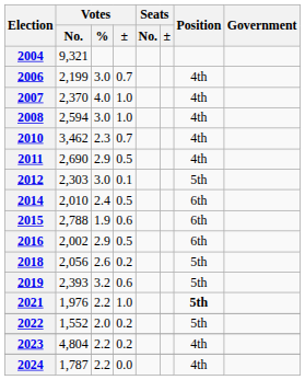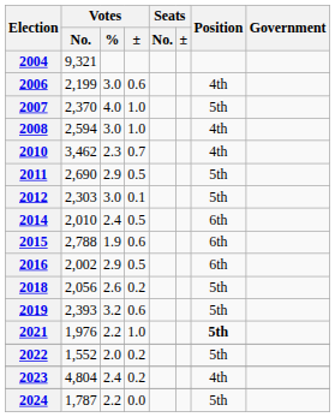 <table class="wikitable" style=text-align:center>
 <tr>
 <th rowspan=2>Election</th>
 <th colspan=3>Votes</th>
 <th colspan=2>Seats</th>
 <th rowspan=2>Position</th>
 <th rowspan=2>Government</th>
 </tr>
 <tr>
 <th>No.</th>
 <th>%</th>
 <th>±</th>
 <th>No.</th>
 <th>±</th>
 </tr>
 <tr>
 <th><a href='#'>2004</a></th>
 <td>9,321</td>
 <td></td>
 <td></td>
 <td></td>
 <td></td>
 <td></td>
 <td></td>
 </tr>
 <tr>
 <th><a href='#'>2006</a></th>
 <td>2,199</td>
 <td>3.0</td>
-<td> 0.7</td>
+<td> 0.6</td>
 <td></td>
 <td></td>
 <td> 4th</td>
 <td></td>
 </tr>
 <tr>
 <th><a href='#'>2007</a></th>
 <td>2,370</td>
 <td>4.0</td>
 <td> 1.0</td>
 <td></td>
 <td></td>
-<td> 4th</td>
+<td> 5th</td>
 <td></td>
 </tr>
 <tr>
 <th><a href='#'>2008</a></th>
 <td>2,594</td>
 <td>3.0</td>
 <td> 1.0</td>
 <td></td>
 <td></td>
 <td> 4th</td>
 <td></td>
 </tr>
 <tr>
 <th><a href='#'>2010</a></th>
 <td>3,462</td>
 <td>2.3</td>
 <td> 0.7</td>
 <td></td>
 <td></td>
 <td> 4th</td>
 <td></td>
 </tr>
 <tr>
 <th><a href='#'>2011</a></th>
 <td>2,690</td>
 <td>2.9</td>
 <td> 0.5</td>
 <td></td>
 <td></td>
-<td> 4th</td>
+<td> 5th</td>
 <td></td>
 </tr>
 <tr>
 <th><a href='#'>2012</a></th>
 <td>2,303</td>
 <td>3.0</td>
 <td> 0.1</td>
 <td></td>
 <td></td>
 <td> 5th</td>
 <td></td>
 </tr>
 <tr>
 <th><a href='#'>2014</a></th>
 <td>2,010</td>
 <td>2.4</td>
 <td> 0.5</td>
 <td></td>
 <td></td>
 <td> 6th</td>
 <td></td>
 </tr>
 <tr>
 <th><a href='#'>2015</a></th>
 <td>2,788</td>
 <td>1.9</td>
 <td> 0.6</td>
 <td></td>
 <td></td>
 <td> 6th</td>
 <td></td>
 </tr>
 <tr>
 <th><a href='#'>2016</a></th>
 <td>2,002</td>
 <td>2.9</td>
 <td> 0.5</td>
 <td></td>
 <td></td>
 <td> 6th</td>
 <td></td>
 </tr>
 <tr>
 <th><a href='#'>2018</a></th>
 <td>2,056</td>
 <td>2.6</td>
 <td> 0.2</td>
 <td></td>
 <td></td>
 <td> 5th</td>
 <td></td>
 </tr>
 <tr>
 <th><a href='#'>2019</a></th>
 <td>2,393</td>
 <td>3.2</td>
 <td> 0.6</td>
 <td></td>
 <td></td>
 <td> 5th</td>
 <td></td>
 </tr>
 <tr>
 <th><a href='#'>2021</a></th>
 <td>1,976</td>
 <td>2.2</td>
 <td> 1.0</td>
 <td></td>
 <td></td>
 <td><strong> 5th</strong></td>
 <td></td>
 </tr>
 <tr>
 </tr>
 <tr>
 <th><a href='#'>2022</a></th>
 <td>1,552</td>
 <td>2.0</td>
 <td> 0.2</td>
 <td></td>
 <td></td>
 <td> 5th</td>
 <td></td>
 </tr>
 <tr>
 </tr>
 <tr>
 <th><a href='#'>2023</a></th>
 <td>4,804</td>
-<td>2.2</td>
+<td>2.4</td>
 <td> 0.2</td>
 <td></td>
 <td></td>
 <td> 4th</td>
 <td></td>
 </tr>
 <tr>
 </tr>
 <tr>
 <th><a href='#'>2024</a></th>
 <td>1,787</td>
 <td>2.2</td>
 <td> 0.0</td>
 <td></td>
 <td></td>
-<td> 4th</td>
+<td> 5th</td>
 <td></td>
 </tr>
 </table>
